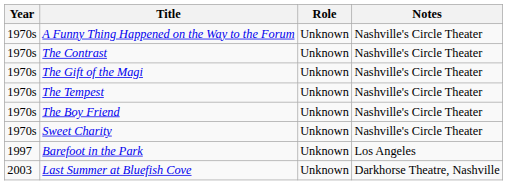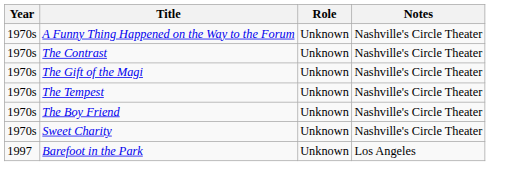 <table class="wikitable">
 <tr>
 <th>Year</th>
 <th>Title</th>
 <th>Role</th>
 <th>Notes</th>
 </tr>
 <tr>
 <td>1970s</td>
 <td><em><a href='#'>A Funny Thing Happened on the Way to the Forum</a></em></td>
 <td>Unknown</td>
 <td>Nashville's Circle Theater</td>
 </tr>
 <tr>
 <td>1970s</td>
 <td><em><a href='#'>The Contrast</a></em></td>
 <td>Unknown</td>
 <td>Nashville's Circle Theater</td>
 </tr>
 <tr>
 <td>1970s</td>
 <td><em><a href='#'>The Gift of the Magi</a></em></td>
 <td>Unknown</td>
 <td>Nashville's Circle Theater</td>
 </tr>
 <tr>
 <td>1970s</td>
 <td><em><a href='#'>The Tempest</a></em></td>
 <td>Unknown</td>
 <td>Nashville's Circle Theater</td>
 </tr>
 <tr>
 <td>1970s</td>
 <td><em><a href='#'>The Boy Friend</a></em></td>
 <td>Unknown</td>
 <td>Nashville's Circle Theater</td>
 </tr>
 <tr>
 <td>1970s</td>
 <td><em><a href='#'>Sweet Charity</a></em></td>
 <td>Unknown</td>
 <td>Nashville's Circle Theater</td>
 </tr>
 <tr>
 <td>1997</td>
 <td><em><a href='#'>Barefoot in the Park</a></em></td>
 <td>Unknown</td>
 <td>Los Angeles</td>
 </tr>
-<tr>
-<td>2003</td>
-<td><em><a href='#'>Last Summer at Bluefish Cove</a></em></td>
-<td>Unknown</td>
-<td>Darkhorse Theatre, Nashville</td>
-</tr>
 </table>
